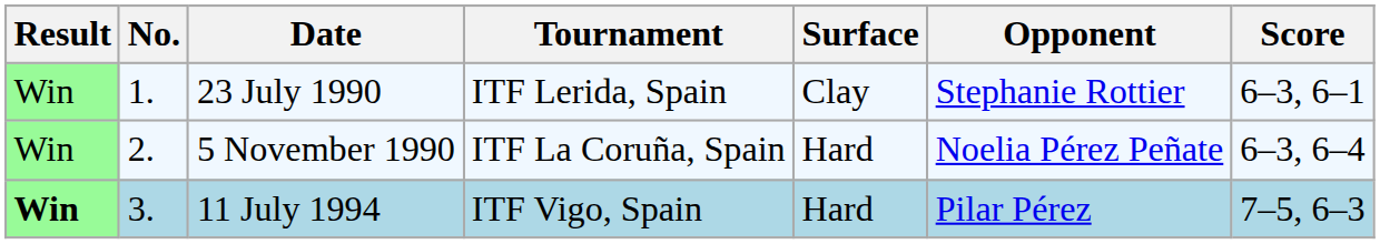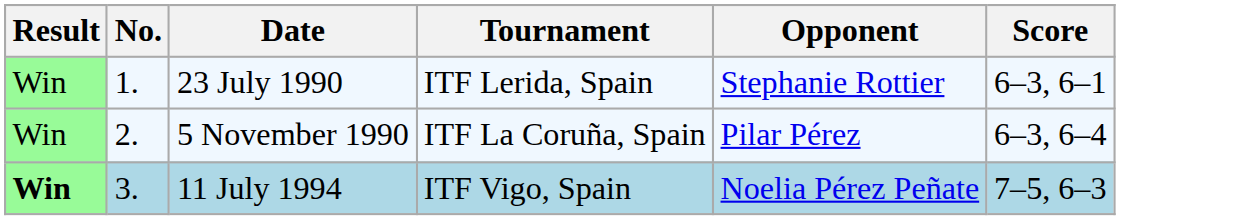 <table class="sortable wikitable" style="font-size:97%">
 <tr>
 <th>Result</th>
 <th>No.</th>
 <th>Date</th>
 <th>Tournament</th>
-<th>Surface</th>
 <th>Opponent</th>
 <th>Score</th>
 </tr>
 <tr style="background:#f0f8ff;">
 <td style="background:#98fb98;">Win</td>
 <td>1.</td>
 <td>23 July 1990</td>
 <td>ITF Lerida, Spain</td>
-<td>Clay</td>
 <td> <a href='#'>Stephanie Rottier</a></td>
 <td>6–3, 6–1</td>
 </tr>
 <tr style="background:#f0f8ff;">
 <td style="background:#98fb98;">Win</td>
 <td>2.</td>
 <td>5 November 1990</td>
 <td>ITF La Coruña, Spain</td>
-<td>Hard</td>
-<td> <a href='#'>Noelia Pérez Peñate</a></td>
+<td> <a href='#'>Pilar Pérez</a></td>
 <td>6–3, 6–4</td>
 </tr>
 <tr style="background:lightblue;">
 <td style="background:#98fb98;"><strong>Win</strong></td>
 <td>3.</td>
 <td>11 July 1994</td>
 <td>ITF Vigo, Spain</td>
-<td>Hard</td>
-<td> <a href='#'>Pilar Pérez</a></td>
+<td> <a href='#'>Noelia Pérez Peñate</a></td>
 <td>7–5, 6–3</td>
 </tr>
 </table>
